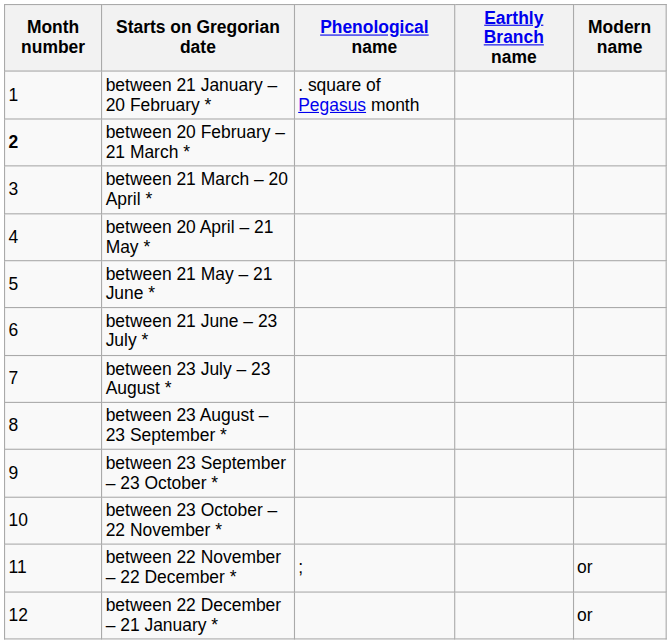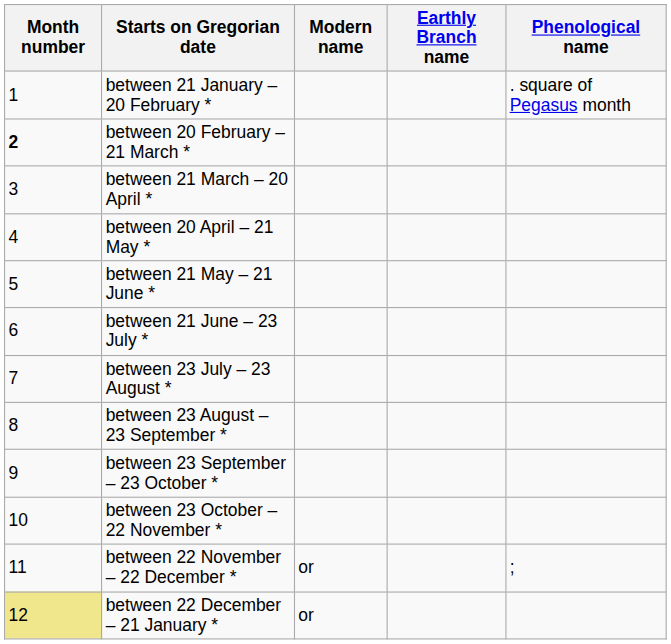 <table class="wikitable">
 <tr>
 <th>Month number</th>
 <th>Starts on Gregorian date</th>
+<th>Modern name</th>
+<th><a href='#'>Earthly Branch</a> name</th>
 <th><a href='#'>Phenological</a> name</th>
-<th><a href='#'>Earthly Branch</a> name</th>
-<th>Modern name</th>
 </tr>
 <tr>
 <td>1</td>
 <td>between 21 January – 20 February *</td>
-<td>. square of <a href='#'>Pegasus</a> month</td>
 <td></td>
 <td></td>
+<td>. square of <a href='#'>Pegasus</a> month</td>
 </tr>
 <tr>
 <td><strong>2</strong></td>
 <td>between 20 February – 21 March *</td>
 <td></td>
 <td></td>
 <td></td>
 </tr>
 <tr>
 <td>3</td>
 <td>between 21 March – 20 April *</td>
 <td></td>
 <td></td>
 <td></td>
 </tr>
 <tr>
 <td>4</td>
 <td>between 20 April – 21 May *</td>
 <td></td>
 <td></td>
 <td></td>
 </tr>
 <tr>
 <td>5</td>
 <td>between 21 May – 21 June *</td>
 <td></td>
 <td></td>
 <td></td>
 </tr>
 <tr>
 <td>6</td>
 <td>between 21 June – 23 July *</td>
 <td></td>
 <td></td>
 <td></td>
 </tr>
 <tr>
 <td>7</td>
 <td>between 23 July – 23 August *</td>
 <td></td>
 <td></td>
 <td></td>
 </tr>
 <tr>
 <td>8</td>
 <td>between 23 August – 23 September *</td>
 <td></td>
 <td></td>
 <td></td>
 </tr>
 <tr>
 <td>9</td>
 <td>between 23 September – 23 October *</td>
 <td></td>
 <td></td>
 <td></td>
 </tr>
 <tr>
 <td>10</td>
 <td>between 23 October – 22 November *</td>
 <td></td>
 <td></td>
 <td></td>
 </tr>
 <tr>
 <td>11</td>
 <td>between 22 November – 22 December *</td>
+<td> or </td>
+<td></td>
 <td>; </td>
-<td></td>
-<td> or </td>
 </tr>
 <tr>
-<td>12</td>
+<td style="background: khaki;">12</td>
 <td>between 22 December – 21 January *</td>
+<td> or </td>
 <td></td>
 <td></td>
-<td> or </td>
 </tr>
 </table>
